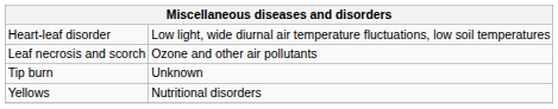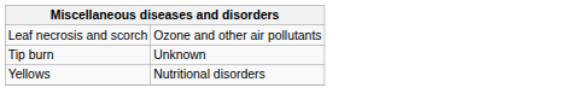 <table class="wikitable" style="clear">
 <tr>
 <th colspan=2><strong>Miscellaneous diseases and disorders</strong><br></th>
-</tr>
-<tr>
-<td>Heart-leaf disorder</td>
-<td>Low light, wide diurnal air temperature fluctuations, low soil temperatures</td>
 </tr>
 <tr>
 <td>Leaf necrosis and scorch</td>
 <td>Ozone and other air pollutants</td>
 </tr>
 <tr>
 <td>Tip burn</td>
 <td>Unknown</td>
 </tr>
 <tr>
 <td>Yellows</td>
 <td>Nutritional disorders</td>
 </tr>
 <tr>
 </tr>
 </table>
